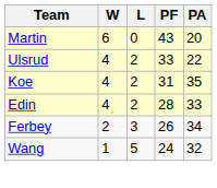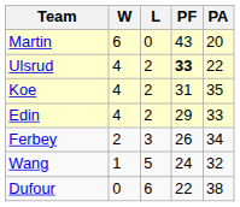 <table class="wikitable">
 <tr>
 <th width="100px">Team</th>
 <th width="25px">W</th>
 <th width="25px">L</th>
 <th width="25px">PF</th>
 <th width="25px">PA</th>
 </tr>
 <tr bgcolor="#ffffcc">
 <td> <a href='#'>Martin</a></td>
 <td>6</td>
 <td>0</td>
 <td>43</td>
 <td>20</td>
 </tr>
 <tr bgcolor="#ffffcc">
 <td> <a href='#'>Ulsrud</a></td>
 <td>4</td>
 <td>2</td>
-<td>33</td>
+<td><strong>33</strong></td>
 <td>22</td>
 </tr>
 <tr bgcolor="#ffffcc">
 <td> <a href='#'>Koe</a></td>
 <td>4</td>
 <td>2</td>
 <td>31</td>
 <td>35</td>
 </tr>
 <tr bgcolor="#ffffcc">
 <td> <a href='#'>Edin</a></td>
 <td>4</td>
 <td>2</td>
-<td>28</td>
+<td>29</td>
 <td>33</td>
 </tr>
 <tr>
 <td> <a href='#'>Ferbey</a></td>
 <td>2</td>
 <td>3</td>
 <td>26</td>
 <td>34</td>
 </tr>
 <tr>
 <td> <a href='#'>Wang</a></td>
 <td>1</td>
 <td>5</td>
 <td>24</td>
 <td>32</td>
 </tr>
+<tr>
+<td> <a href='#'>Dufour</a></td>
+<td>0</td>
+<td>6</td>
+<td>22</td>
+<td>38</td>
+</tr>
 </table>
